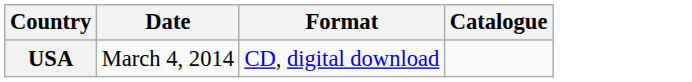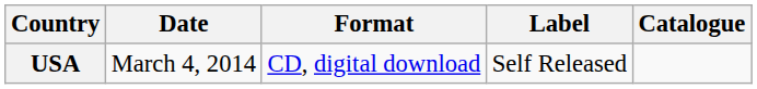 <table class="wikitable plainrowheaders">
 <tr [>
 <th scope="col">Country</th>
 <th scope="col">Date</th>
 <th scope="col">Format</th>
+<th scope="col">Label</th>
 <th scope="col">Catalogue</th>
 </tr>
 <tr>
 <th scope="row">USA</th>
 <td>March 4, 2014</td>
 <td><a href='#'>CD</a>, <a href='#'>digital download</a></td>
+<td>Self Released</td>
 <td></td>
 </tr>
 </table>
